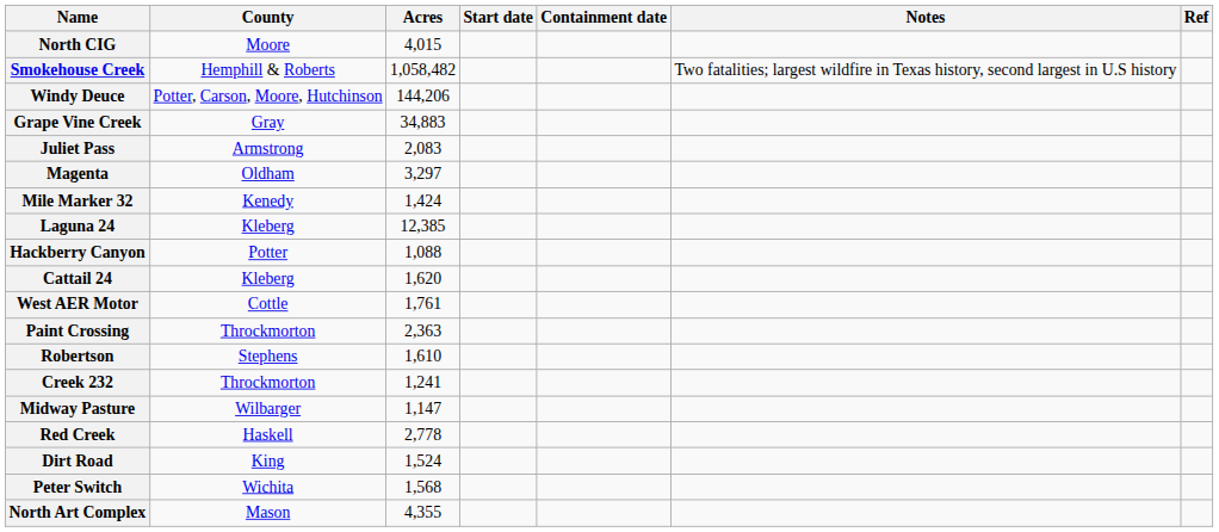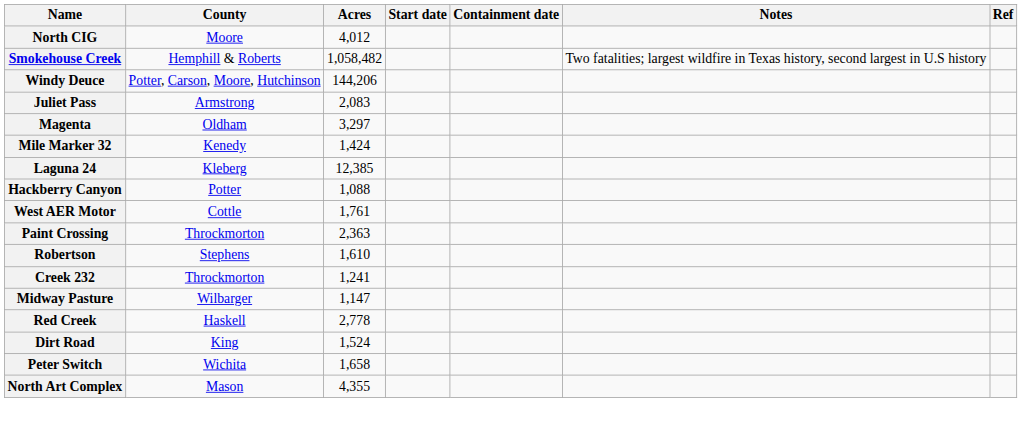 <table class="wikitable sortable plainrowheaders mw-collapsible" style="text-align:center;">
 <tr>
 <th scope="col">Name</th>
 <th scope="col">County </th>
 <th scope="col">Acres</th>
 <th scope="col">Start date</th>
 <th scope="col">Containment date</th>
 <th scope="col">Notes</th>
 <th scope="col" class="unsortable">Ref</th>
 </tr>
 <tr>
 <th scope="row">North CIG</th>
 <td><a href='#'>Moore</a></td>
-<td>4,015</td>
+<td>4,012</td>
 <td></td>
 <td></td>
 <td></td>
 <td></td>
 </tr>
 <tr>
 <th scope="row"><a href='#'>Smokehouse Creek</a></th>
 <td><a href='#'>Hemphill</a> & <a href='#'>Roberts</a></td>
 <td>1,058,482</td>
 <td></td>
 <td></td>
 <td>Two fatalities; largest wildfire in Texas history, second largest in U.S history</td>
 <td></td>
 </tr>
 <tr>
 <th scope="row">Windy Deuce</th>
 <td><a href='#'>Potter</a>, <a href='#'>Carson</a>, <a href='#'>Moore</a>, <a href='#'>Hutchinson</a></td>
 <td>144,206</td>
-<td></td>
-<td></td>
-<td></td>
-<td></td>
-</tr>
-<tr>
-<th scope="row">Grape Vine Creek</th>
-<td><a href='#'>Gray</a></td>
-<td>34,883</td>
 <td></td>
 <td></td>
 <td></td>
 <td></td>
 </tr>
 <tr>
 <th scope="row">Juliet Pass</th>
 <td><a href='#'>Armstrong</a></td>
 <td>2,083</td>
 <td></td>
 <td></td>
 <td></td>
 <td></td>
 </tr>
 <tr>
 <th scope="row">Magenta</th>
 <td><a href='#'>Oldham</a></td>
 <td>3,297</td>
 <td></td>
 <td></td>
 <td></td>
 <td></td>
 </tr>
 <tr>
 <th scope="row">Mile Marker 32</th>
 <td><a href='#'>Kenedy</a></td>
 <td>1,424</td>
 <td></td>
 <td></td>
 <td></td>
 <td></td>
 </tr>
 <tr>
 <th scope="row">Laguna 24</th>
 <td><a href='#'>Kleberg</a></td>
 <td>12,385</td>
 <td></td>
 <td></td>
 <td></td>
 <td></td>
 </tr>
 <tr>
 <th scope="row">Hackberry Canyon</th>
 <td><a href='#'>Potter</a></td>
 <td>1,088</td>
-<td></td>
-<td></td>
-<td></td>
-<td></td>
-</tr>
-<tr>
-<th scope="row">Cattail 24</th>
-<td><a href='#'>Kleberg</a></td>
-<td>1,620</td>
 <td></td>
 <td></td>
 <td></td>
 <td></td>
 </tr>
 <tr>
 <th scope="row">West AER Motor</th>
 <td><a href='#'>Cottle</a></td>
 <td>1,761</td>
 <td></td>
 <td></td>
 <td></td>
 <td></td>
 </tr>
 <tr>
 <th scope="row">Paint Crossing</th>
 <td><a href='#'>Throckmorton</a></td>
 <td>2,363</td>
 <td></td>
 <td></td>
 <td></td>
 <td></td>
 </tr>
 <tr>
 <th scope="row">Robertson</th>
 <td><a href='#'>Stephens</a></td>
 <td>1,610</td>
 <td></td>
 <td></td>
 <td></td>
 <td></td>
 </tr>
 <tr>
 <th scope="row">Creek 232</th>
 <td><a href='#'>Throckmorton</a></td>
 <td>1,241</td>
 <td></td>
 <td></td>
 <td></td>
 <td></td>
 </tr>
 <tr>
 <th scope="row">Midway Pasture</th>
 <td><a href='#'>Wilbarger</a></td>
 <td>1,147</td>
 <td></td>
 <td></td>
 <td></td>
 <td></td>
 </tr>
 <tr>
 <th scope="row">Red Creek</th>
 <td><a href='#'>Haskell</a></td>
 <td>2,778</td>
 <td></td>
 <td></td>
 <td></td>
 <td></td>
 </tr>
 <tr>
 <th scope="row">Dirt Road</th>
 <td><a href='#'>King</a></td>
 <td>1,524</td>
 <td></td>
 <td></td>
 <td></td>
 <td></td>
 </tr>
 <tr>
 <th scope="row">Peter Switch</th>
 <td><a href='#'>Wichita</a></td>
-<td>1,568</td>
+<td>1,658</td>
 <td></td>
 <td></td>
 <td></td>
 <td></td>
 </tr>
 <tr>
 <th scope="row">North Art Complex</th>
 <td><a href='#'>Mason</a></td>
 <td>4,355</td>
 <td></td>
 <td></td>
 <td></td>
 <td></td>
 </tr>
 </table>
